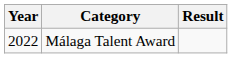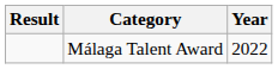 <table class="wikitable">
 <tr>
+<th>Result</th>
+<th>Category</th>
 <th>Year</th>
-<th>Category</th>
-<th>Result</th>
 </tr>
 <tr>
+<td></td>
+<td>Málaga Talent Award</td>
 <td>2022</td>
-<td>Málaga Talent Award</td>
-<td></td>
 </tr>
 </table>
